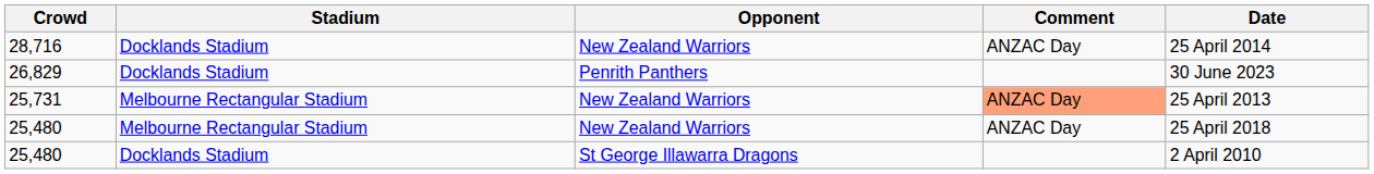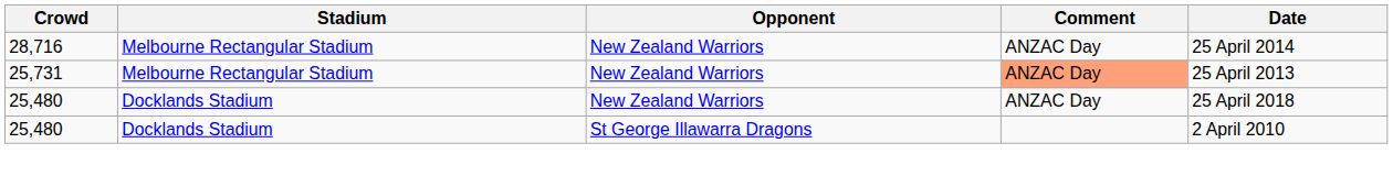 <table class="wikitable"  style="width:100%; font-size:100%;">
 <tr>
 <th>Crowd</th>
 <th>Stadium</th>
 <th>Opponent</th>
 <th>Comment</th>
 <th>Date</th>
 </tr>
 <tr>
 <td>28,716</td>
-<td><a href='#'>Docklands Stadium</a></td>
+<td><a href='#'>Melbourne Rectangular Stadium</a></td>
 <td><a href='#'>New Zealand Warriors</a></td>
 <td>ANZAC Day</td>
 <td>25 April 2014</td>
-</tr>
-<tr>
-<td>26,829</td>
-<td><a href='#'>Docklands Stadium</a></td>
-<td><a href='#'>Penrith Panthers</a></td>
-<td></td>
-<td>30 June 2023</td>
 </tr>
 <tr>
 <td>25,731</td>
 <td><a href='#'>Melbourne Rectangular Stadium</a></td>
 <td><a href='#'>New Zealand Warriors</a></td>
 <td style="background: lightsalmon;">ANZAC Day</td>
 <td>25 April 2013</td>
 </tr>
 <tr>
 <td>25,480</td>
-<td><a href='#'>Melbourne Rectangular Stadium</a></td>
+<td><a href='#'>Docklands Stadium</a></td>
 <td><a href='#'>New Zealand Warriors</a></td>
 <td>ANZAC Day</td>
 <td>25 April 2018</td>
 </tr>
 <tr>
 <td>25,480</td>
 <td><a href='#'>Docklands Stadium</a></td>
 <td><a href='#'>St George Illawarra Dragons</a></td>
 <td></td>
 <td>2 April 2010</td>
 </tr>
 </table>
